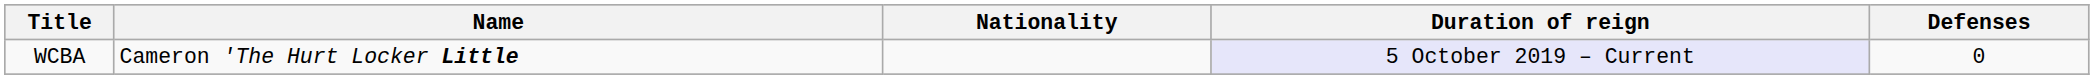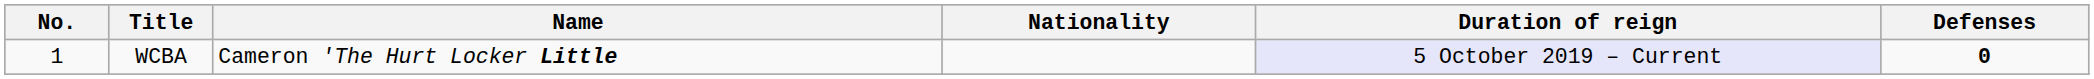 <table class="wikitable" width=100%>
 <tr>
+<th width=5%>No.</th>
 <th width=5%>Title</th>
 <th width=35%>Name</th>
 <th width=15%>Nationality</th>
 <th width=30%>Duration of reign</th>
 <th width=10%>Defenses</th>
 </tr>
 <tr align=center>
+<td>1</td>
 <td>WCBA</td>
 <td align=left>Cameron <em>'The Hurt Locker<strong> Little</td>
 <td align=left></td>
 <td style="background: lavender;">5 October 2019 – Current</td>
-<td>0</td>
+<td><strong>0</strong></td>
 </tr>
 </table>
